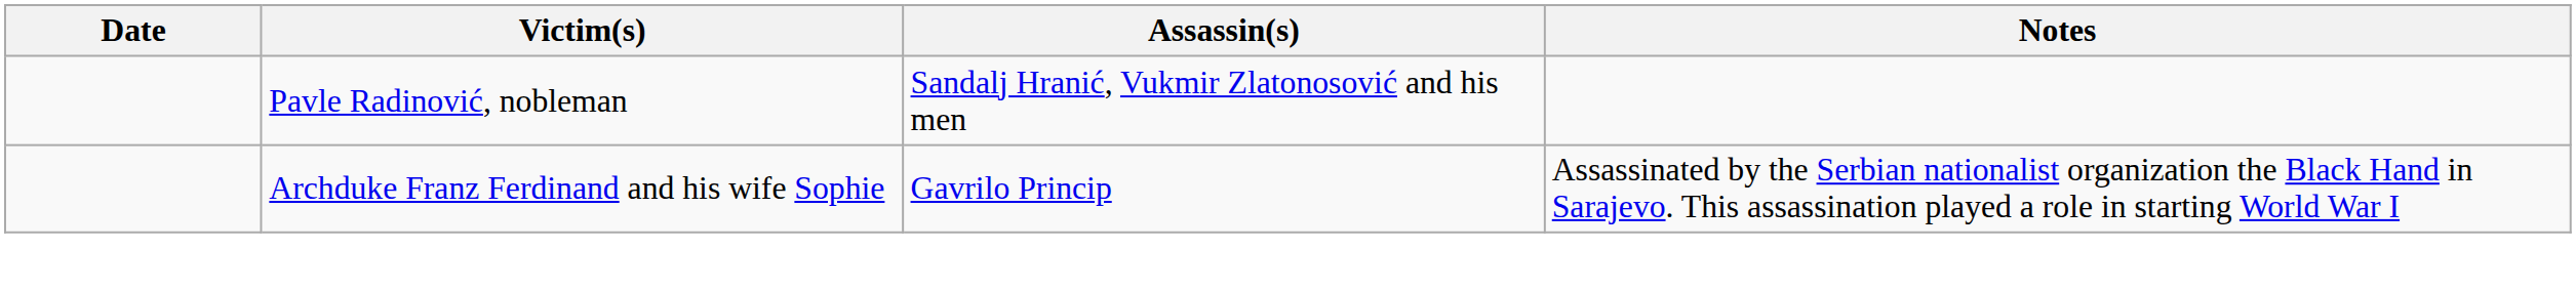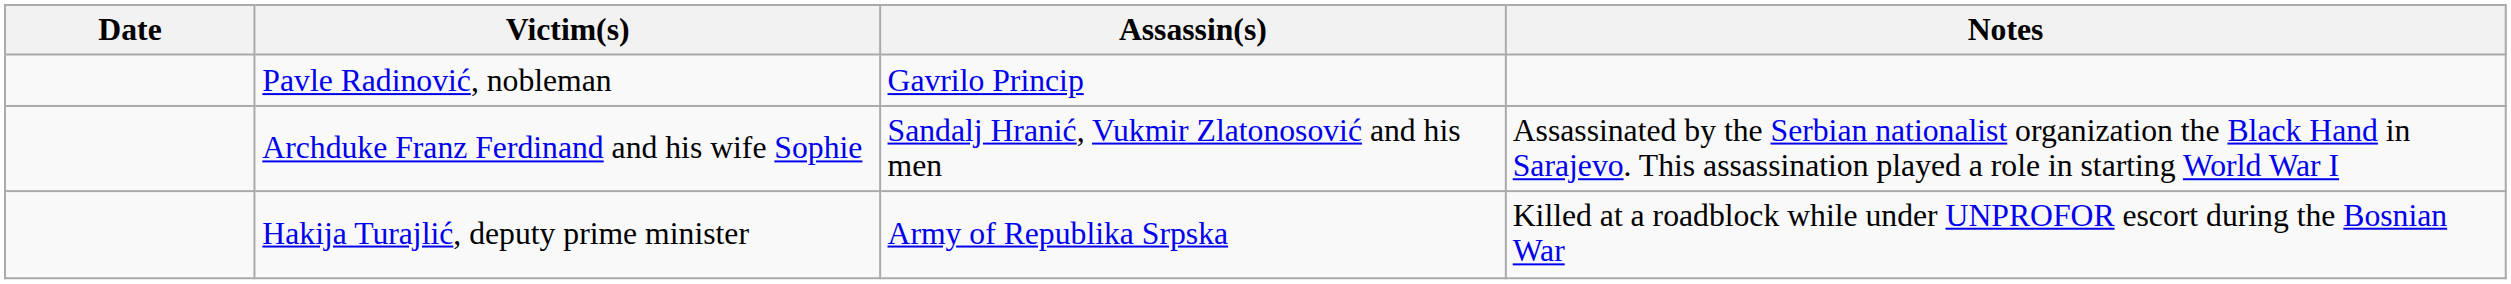 <table class="wikitable sortable" style="width:100%">
 <tr>
 <th style="width:10%">Date</th>
 <th style="width:25%">Victim(s)</th>
 <th style="width:25%">Assassin(s)</th>
 <th style="width:40%">Notes</th>
 </tr>
 <tr>
 <td></td>
 <td><a href='#'>Pavle Radinović</a>, nobleman</td>
-<td><a href='#'>Sandalj Hranić</a>, <a href='#'>Vukmir Zlatonosović</a> and his men</td>
+<td><a href='#'>Gavrilo Princip</a></td>
 <td></td>
 </tr>
 <tr>
 <td></td>
 <td><a href='#'>Archduke Franz Ferdinand</a> and his wife <a href='#'>Sophie</a></td>
-<td><a href='#'>Gavrilo Princip</a></td>
+<td><a href='#'>Sandalj Hranić</a>, <a href='#'>Vukmir Zlatonosović</a> and his men</td>
 <td>Assassinated by the <a href='#'>Serbian nationalist</a> organization the <a href='#'>Black Hand</a> in <a href='#'>Sarajevo</a>. This assassination played a role in starting <a href='#'>World War I</a></td>
 </tr>
+<tr>
+<td></td>
+<td><a href='#'>Hakija Turajlić</a>, deputy prime minister</td>
+<td><a href='#'>Army of Republika Srpska</a></td>
+<td>Killed at a roadblock while under <a href='#'>UNPROFOR</a> escort during the <a href='#'>Bosnian War</a></td>
+</tr>
 </table>
